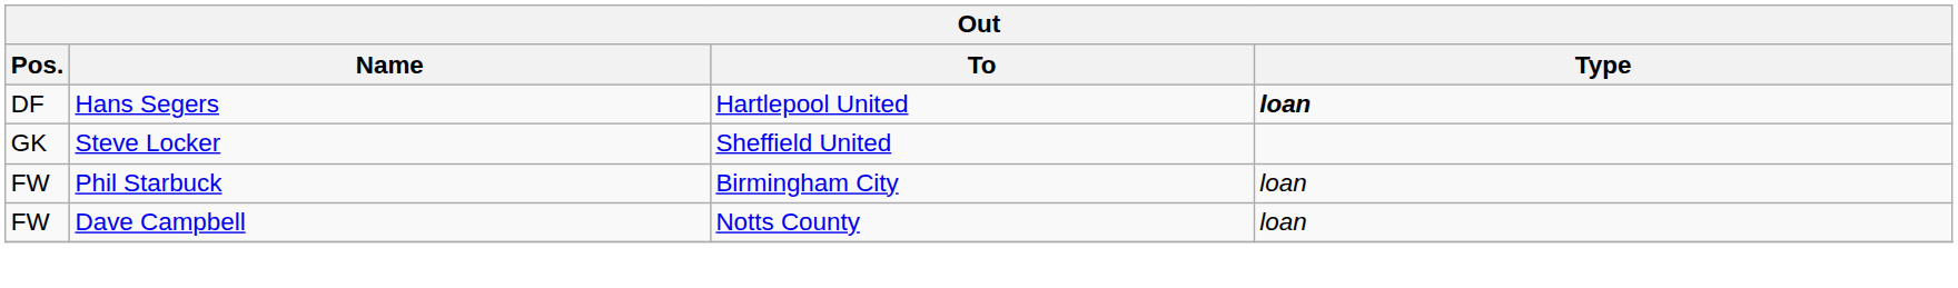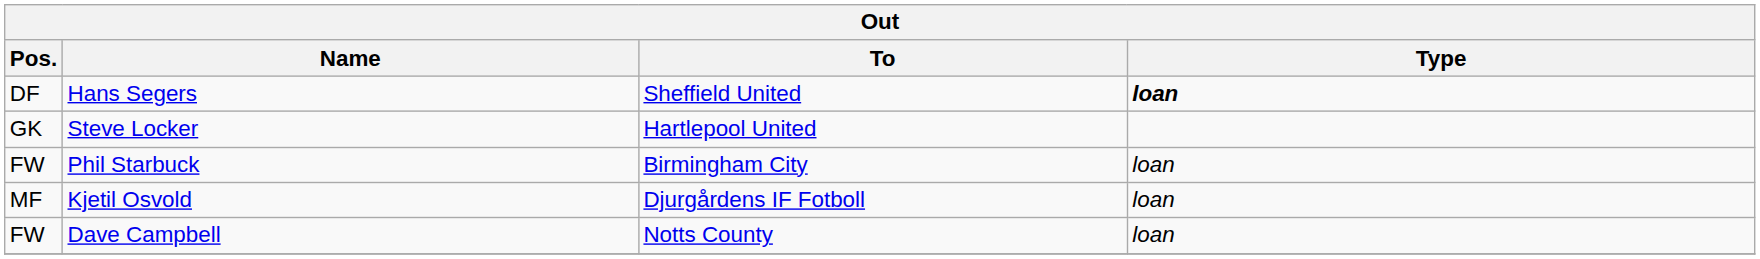 <table class="wikitable" style="font-size:100%;width:99%;">
 <tr>
 <th colspan="4">Out</th>
 </tr>
 <tr>
 <th width=3%>Pos.</th>
 <th width=33%>Name</th>
 <th width=28%>To</th>
 <th width=36%>Type</th>
 </tr>
 <tr>
 <td>DF</td>
 <td><a href='#'>Hans Segers</a></td>
-<td><a href='#'>Hartlepool United</a></td>
+<td><a href='#'>Sheffield United</a></td>
 <td><strong><em>loan</em></strong></td>
 </tr>
 <tr>
 <td>GK</td>
 <td><a href='#'>Steve Locker</a></td>
-<td><a href='#'>Sheffield United</a></td>
+<td><a href='#'>Hartlepool United</a></td>
 <td></td>
 </tr>
 <tr>
 <td>FW</td>
 <td><a href='#'>Phil Starbuck</a></td>
 <td><a href='#'>Birmingham City</a></td>
+<td><em>loan</em></td>
+</tr>
+<tr>
+<td>MF</td>
+<td><a href='#'>Kjetil Osvold</a></td>
+<td><a href='#'>Djurgårdens IF Fotboll</a></td>
 <td><em>loan</em></td>
 </tr>
 <tr>
 <td>FW</td>
 <td><a href='#'>Dave Campbell</a></td>
 <td><a href='#'>Notts County</a></td>
 <td><em>loan</em></td>
 </tr>
 <tr>
 </tr>
 </table>
